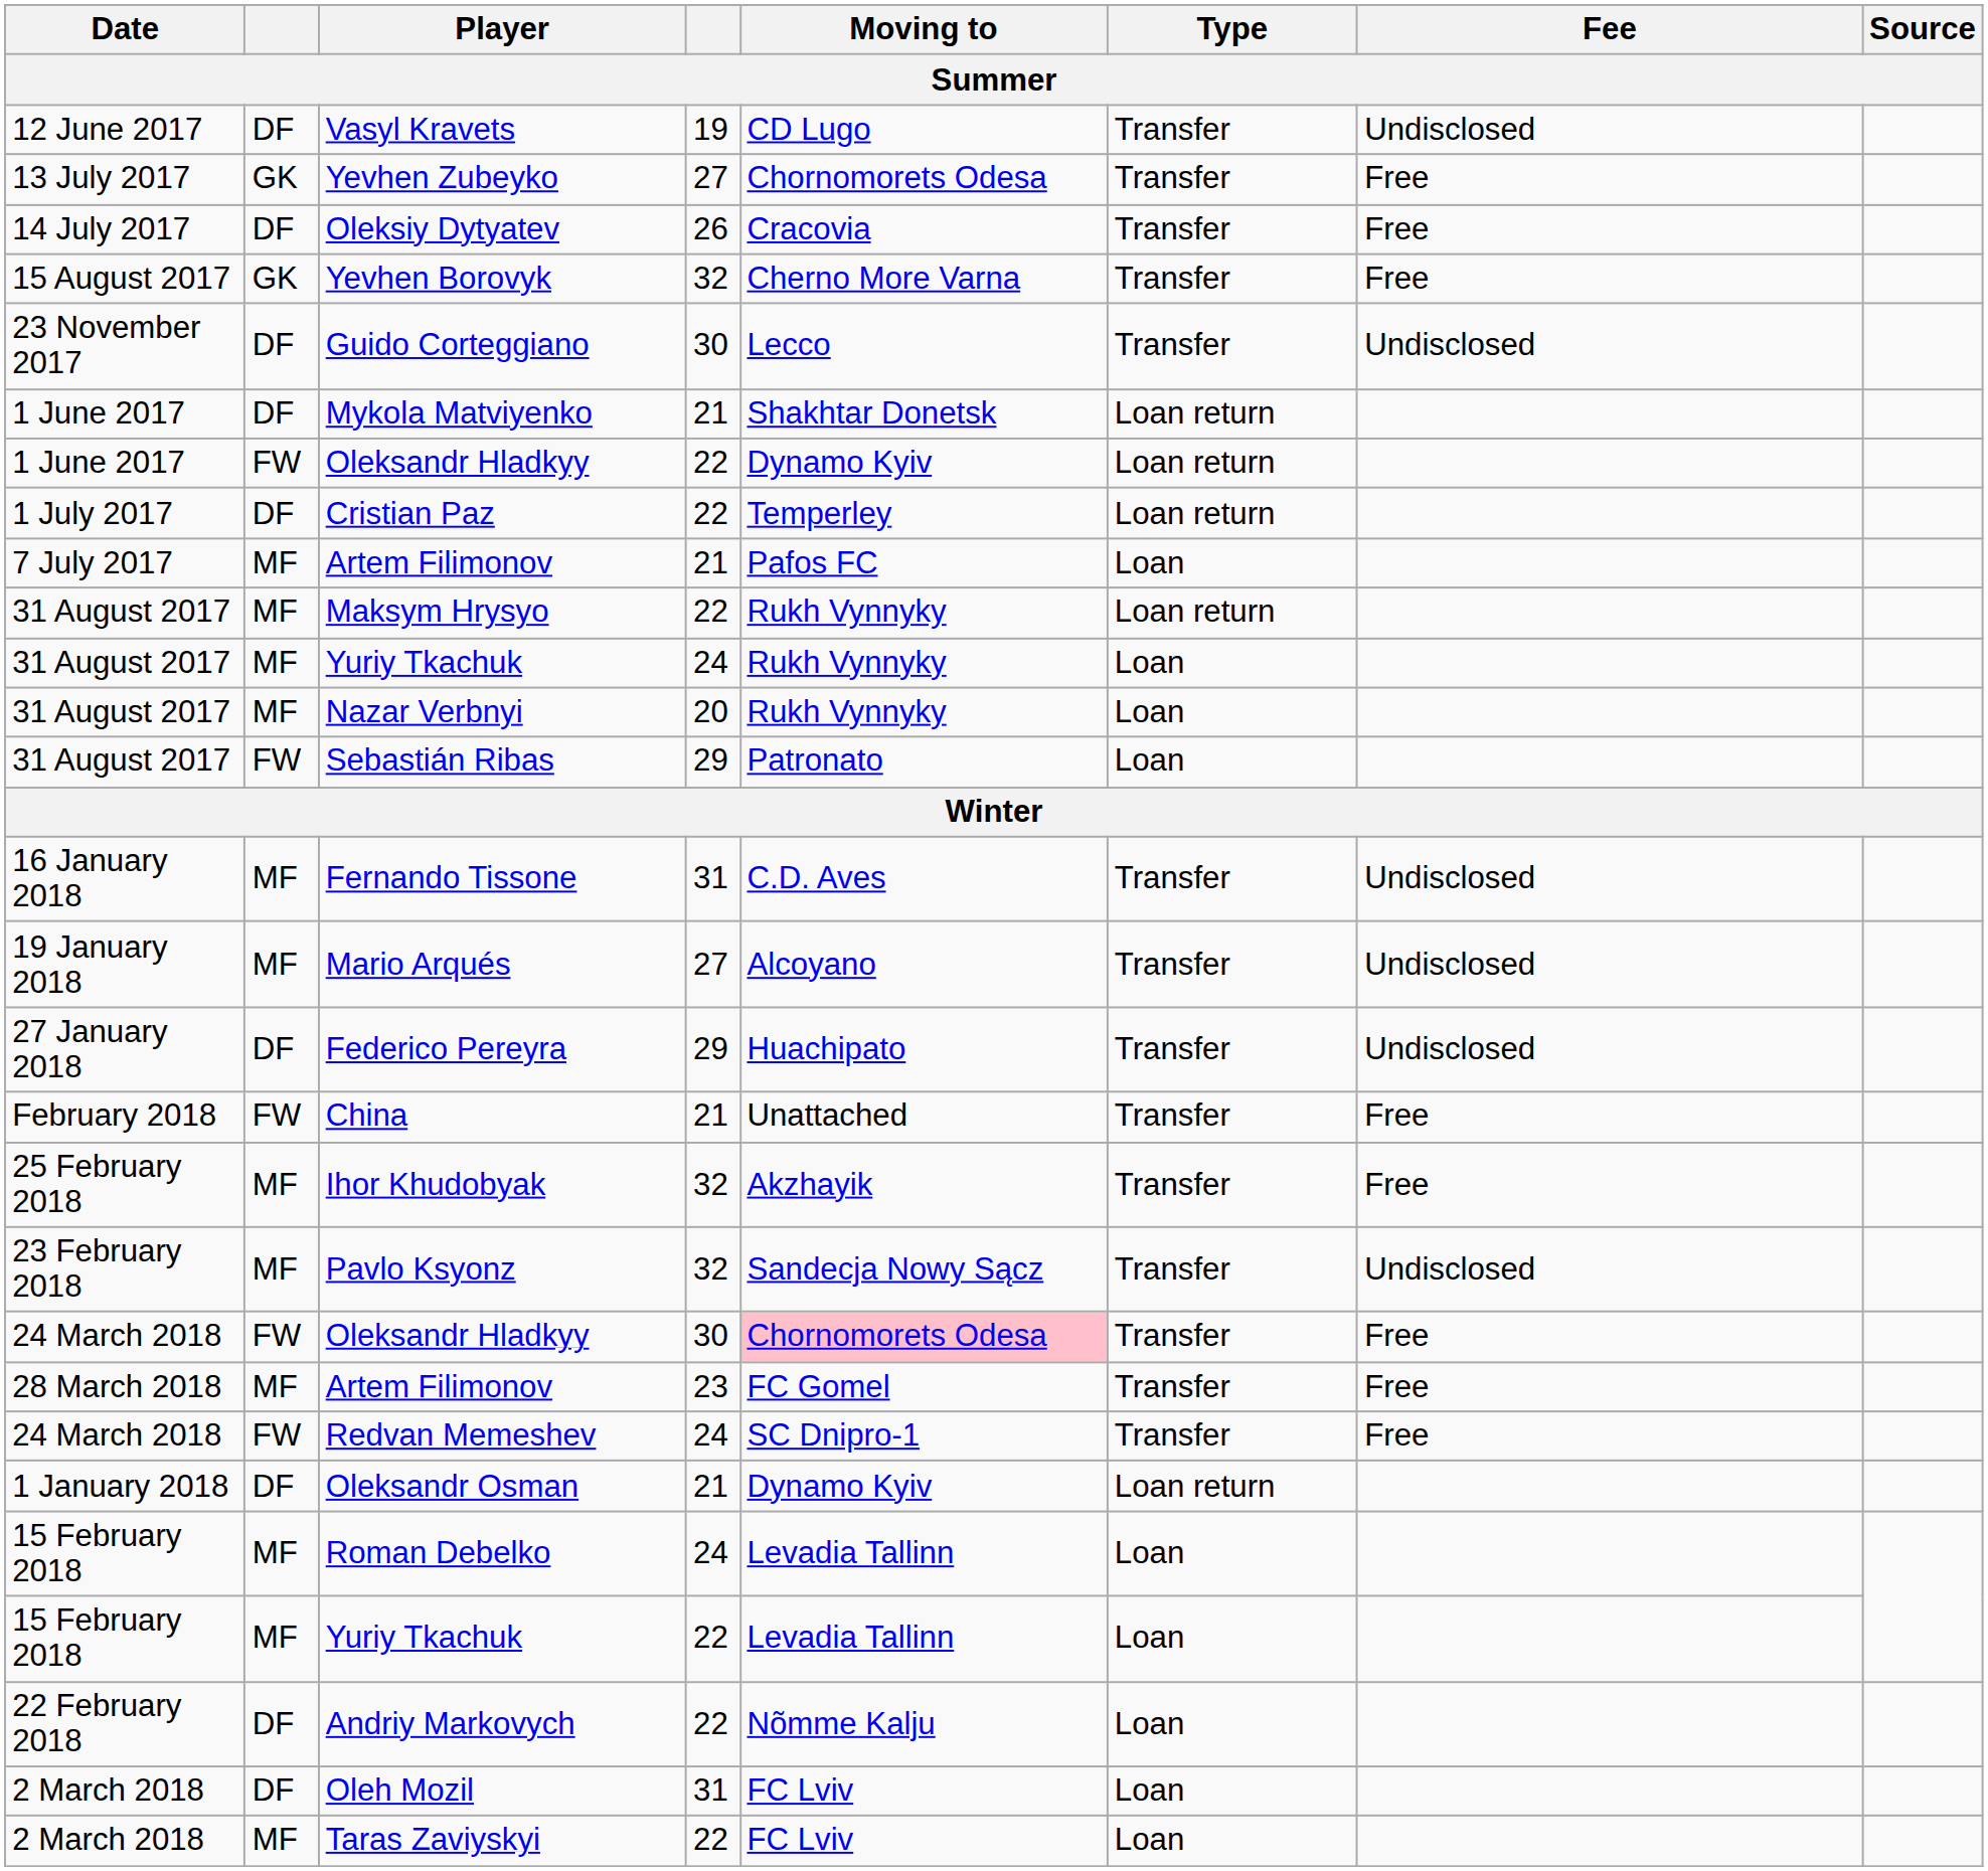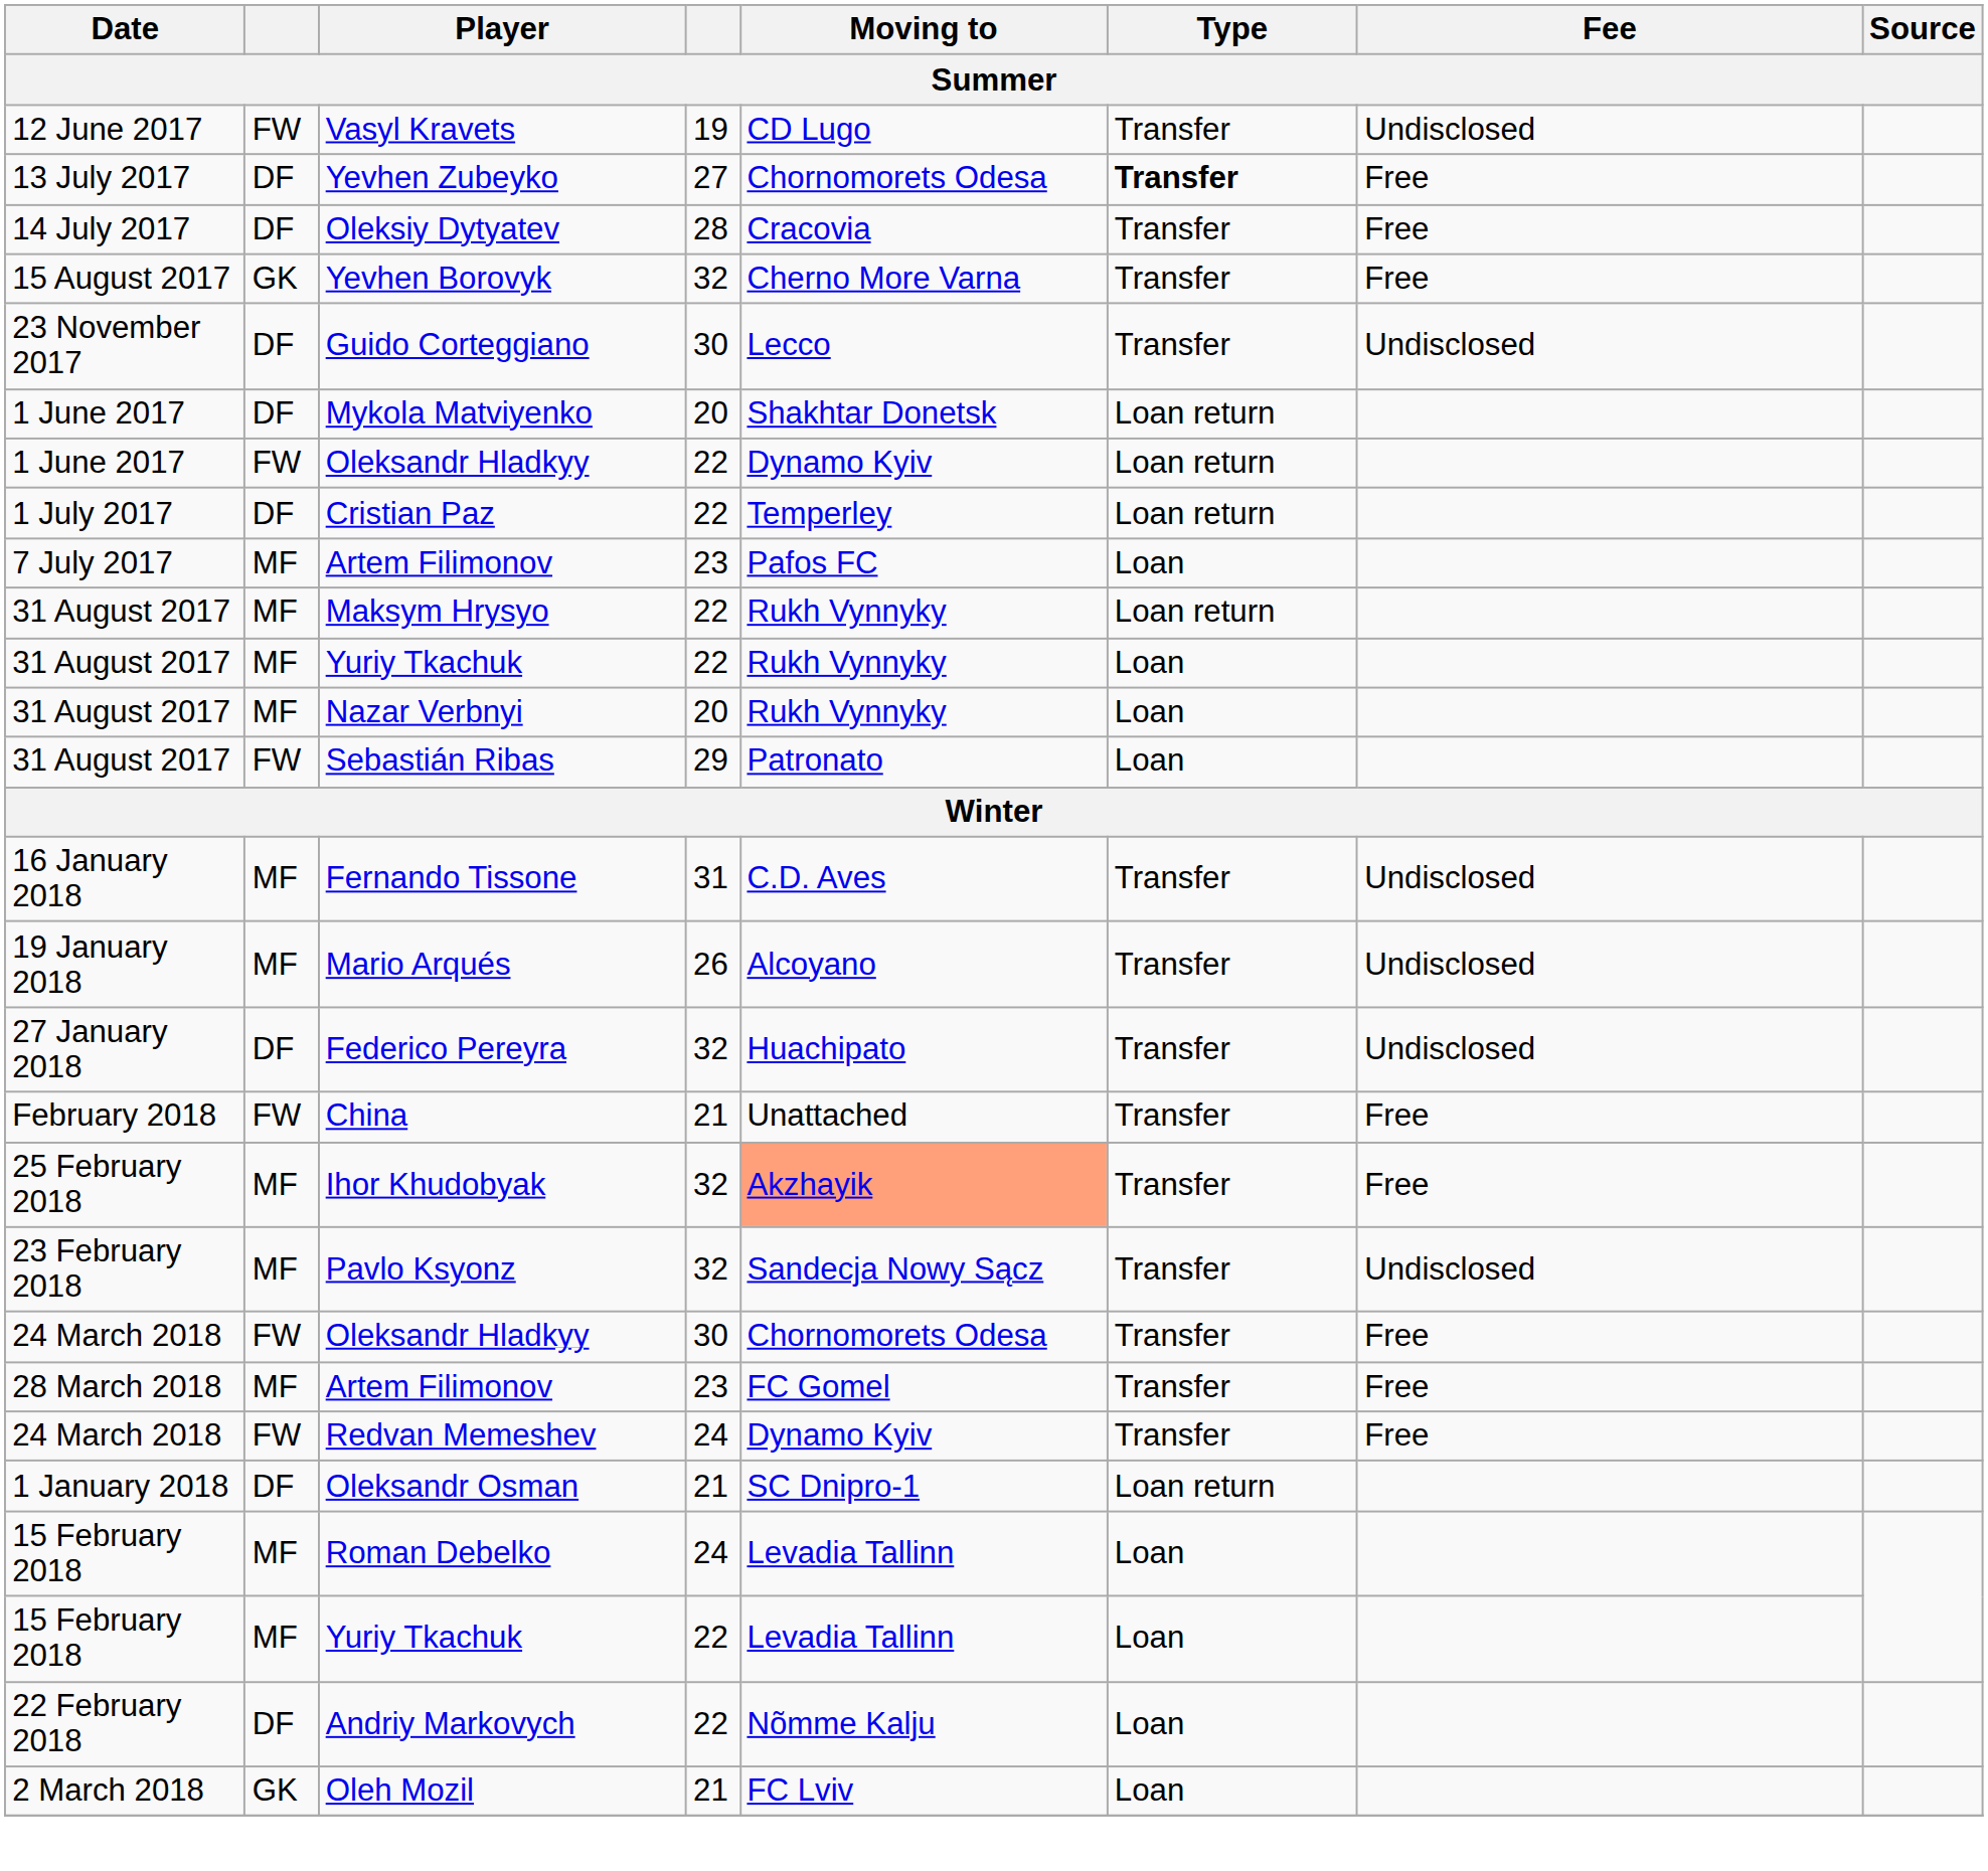 <table class="wikitable sortable">
 <tr>
 <th style="width:115px;">Date</th>
 <th style="width:30px;"></th>
 <th style="width:180px;">Player</th>
 <th style="width:20px;"></th>
 <th style="width:180px;">Moving to</th>
 <th style="width:120px;" class="unsortable">Type</th>
 <th style="width:250px;" class="unsortable">Fee</th>
 <th style="width:20px;">Source</th>
 </tr>
 <tr>
 <th colspan=8>Summer</th>
 </tr>
 <tr>
 <td>12 June 2017</td>
-<td>DF</td>
+<td>FW</td>
 <td> <a href='#'>Vasyl Kravets</a></td>
 <td>19</td>
 <td> <a href='#'>CD Lugo</a></td>
 <td>Transfer</td>
 <td>Undisclosed</td>
 <td></td>
 </tr>
 <tr>
 <td>13 July 2017</td>
-<td>GK</td>
+<td>DF</td>
 <td> <a href='#'>Yevhen Zubeyko</a></td>
 <td>27</td>
 <td> <a href='#'>Chornomorets Odesa</a></td>
-<td>Transfer</td>
+<td><strong>Transfer</strong></td>
 <td>Free</td>
 <td></td>
 </tr>
 <tr>
 <td>14 July 2017</td>
 <td>DF</td>
 <td> <a href='#'>Oleksiy Dytyatev</a></td>
-<td>26</td>
+<td>28</td>
 <td> <a href='#'>Cracovia</a></td>
 <td>Transfer</td>
 <td>Free</td>
 <td></td>
 </tr>
 <tr>
 <td>15 August 2017</td>
 <td>GK</td>
 <td> <a href='#'>Yevhen Borovyk</a></td>
 <td>32</td>
 <td> <a href='#'>Cherno More Varna</a></td>
 <td>Transfer</td>
 <td>Free</td>
 <td></td>
 </tr>
 <tr>
 <td>23 November 2017</td>
 <td>DF</td>
 <td> <a href='#'>Guido Corteggiano</a></td>
 <td>30</td>
 <td> <a href='#'>Lecco</a></td>
 <td>Transfer</td>
 <td>Undisclosed</td>
 <td></td>
 </tr>
 <tr>
 <td>1 June 2017</td>
 <td>DF</td>
 <td> <a href='#'>Mykola Matviyenko</a></td>
-<td>21</td>
+<td>20</td>
 <td> <a href='#'>Shakhtar Donetsk</a></td>
 <td>Loan return</td>
 <td></td>
 <td></td>
 </tr>
 <tr>
 <td>1 June 2017</td>
 <td>FW</td>
 <td> <a href='#'>Oleksandr Hladkyy</a></td>
 <td>22</td>
 <td> <a href='#'>Dynamo Kyiv</a></td>
 <td>Loan return</td>
 <td></td>
 <td></td>
 </tr>
 <tr>
 <td>1 July 2017</td>
 <td>DF</td>
 <td> <a href='#'>Cristian Paz</a></td>
 <td>22</td>
 <td> <a href='#'>Temperley</a></td>
 <td>Loan return</td>
 <td></td>
 <td></td>
 </tr>
 <tr>
 <td>7 July 2017</td>
 <td>MF</td>
 <td> <a href='#'>Artem Filimonov</a></td>
-<td>21</td>
+<td>23</td>
 <td> <a href='#'>Pafos FC</a></td>
 <td>Loan</td>
 <td></td>
 <td></td>
 </tr>
 <tr>
 <td>31 August 2017</td>
 <td>MF</td>
 <td> <a href='#'>Maksym Hrysyo</a></td>
 <td>22</td>
 <td> <a href='#'>Rukh Vynnyky</a></td>
 <td>Loan return</td>
 <td></td>
 <td></td>
 </tr>
 <tr>
 <td>31 August 2017</td>
 <td>MF</td>
 <td> <a href='#'>Yuriy Tkachuk</a></td>
-<td>24</td>
+<td>22</td>
 <td> <a href='#'>Rukh Vynnyky</a></td>
 <td>Loan</td>
 <td></td>
 <td></td>
 </tr>
 <tr>
 <td>31 August 2017</td>
 <td>MF</td>
 <td> <a href='#'>Nazar Verbnyi</a></td>
 <td>20</td>
 <td> <a href='#'>Rukh Vynnyky</a></td>
 <td>Loan</td>
 <td></td>
 <td></td>
 </tr>
 <tr>
 <td>31 August 2017</td>
 <td>FW</td>
 <td> <a href='#'>Sebastián Ribas</a></td>
 <td>29</td>
 <td> <a href='#'>Patronato</a></td>
 <td>Loan</td>
 <td></td>
 <td></td>
 </tr>
 <tr>
 <th colspan=8>Winter</th>
 </tr>
 <tr>
 <td>16 January 2018</td>
 <td>MF</td>
 <td> <a href='#'>Fernando Tissone</a></td>
 <td>31</td>
 <td> <a href='#'>C.D. Aves</a></td>
 <td>Transfer</td>
 <td>Undisclosed</td>
 <td></td>
 </tr>
 <tr>
 <td>19 January 2018</td>
 <td>MF</td>
 <td> <a href='#'>Mario Arqués</a></td>
-<td>27</td>
+<td>26</td>
 <td> <a href='#'>Alcoyano</a></td>
 <td>Transfer</td>
 <td>Undisclosed</td>
 <td></td>
 </tr>
 <tr>
 <td>27 January 2018</td>
 <td>DF</td>
 <td> <a href='#'>Federico Pereyra</a></td>
-<td>29</td>
+<td>32</td>
 <td> <a href='#'>Huachipato</a></td>
 <td>Transfer</td>
 <td>Undisclosed</td>
 <td></td>
 </tr>
 <tr>
 <td>February 2018</td>
 <td>FW</td>
 <td> <a href='#'>China</a></td>
 <td>21</td>
 <td>Unattached</td>
 <td>Transfer</td>
 <td>Free</td>
 <td></td>
 </tr>
 <tr>
 <td>25 February 2018</td>
 <td>MF</td>
 <td> <a href='#'>Ihor Khudobyak</a></td>
 <td>32</td>
-<td> <a href='#'>Akzhayik</a></td>
+<td style="background: lightsalmon;"> <a href='#'>Akzhayik</a></td>
 <td>Transfer</td>
 <td>Free</td>
 <td></td>
 </tr>
 <tr>
 <td>23 February 2018</td>
 <td>MF</td>
 <td> <a href='#'>Pavlo Ksyonz</a></td>
 <td>32</td>
 <td> <a href='#'>Sandecja Nowy Sącz</a></td>
 <td>Transfer</td>
 <td>Undisclosed</td>
 <td></td>
 </tr>
 <tr>
 <td>24 March 2018</td>
 <td>FW</td>
 <td> <a href='#'>Oleksandr Hladkyy</a></td>
 <td>30</td>
-<td style="background: pink;"> <a href='#'>Chornomorets Odesa</a></td>
+<td> <a href='#'>Chornomorets Odesa</a></td>
 <td>Transfer</td>
 <td>Free</td>
 <td></td>
 </tr>
 <tr>
 <td>28 March 2018</td>
 <td>MF</td>
 <td> <a href='#'>Artem Filimonov</a></td>
 <td>23</td>
 <td> <a href='#'>FC Gomel</a></td>
 <td>Transfer</td>
 <td>Free</td>
 <td></td>
 </tr>
 <tr>
 <td>24 March 2018</td>
 <td>FW</td>
 <td> <a href='#'>Redvan Memeshev</a></td>
 <td>24</td>
-<td> <a href='#'>SC Dnipro-1</a></td>
+<td> <a href='#'>Dynamo Kyiv</a></td>
 <td>Transfer</td>
 <td>Free</td>
 <td></td>
 </tr>
 <tr>
 <td>1 January 2018</td>
 <td>DF</td>
 <td> <a href='#'>Oleksandr Osman</a></td>
 <td>21</td>
-<td> <a href='#'>Dynamo Kyiv</a></td>
+<td> <a href='#'>SC Dnipro-1</a></td>
 <td>Loan return</td>
 <td></td>
 <td></td>
 </tr>
 <tr>
 <td>15 February 2018</td>
 <td>MF</td>
 <td> <a href='#'>Roman Debelko</a></td>
 <td>24</td>
 <td> <a href='#'>Levadia Tallinn</a></td>
 <td>Loan</td>
 <td></td>
 <td rowspan="2"></td>
 </tr>
 <tr>
 <td>15 February 2018</td>
 <td>MF</td>
 <td> <a href='#'>Yuriy Tkachuk</a></td>
 <td>22</td>
 <td> <a href='#'>Levadia Tallinn</a></td>
 <td>Loan</td>
 <td></td>
 </tr>
 <tr>
 <td>22 February  2018</td>
 <td>DF</td>
 <td> <a href='#'>Andriy Markovych</a></td>
 <td>22</td>
 <td> <a href='#'>Nõmme Kalju</a></td>
 <td>Loan</td>
 <td></td>
 <td></td>
 </tr>
 <tr>
 <td>2 March 2018</td>
-<td>DF</td>
+<td>GK</td>
 <td> <a href='#'>Oleh Mozil</a></td>
-<td>31</td>
-<td> <a href='#'>FC Lviv</a></td>
-<td>Loan</td>
-<td></td>
-<td></td>
-</tr>
-<tr>
-<td>2 March 2018</td>
-<td>MF</td>
-<td> <a href='#'>Taras Zaviyskyi</a></td>
-<td>22</td>
+<td>21</td>
 <td> <a href='#'>FC Lviv</a></td>
 <td>Loan</td>
 <td></td>
 <td></td>
 </tr>
 <tr>
 </tr>
 </table>
